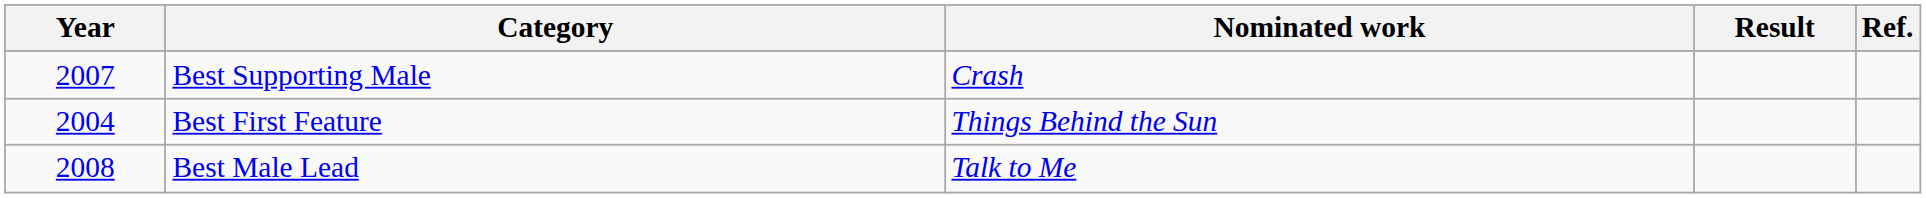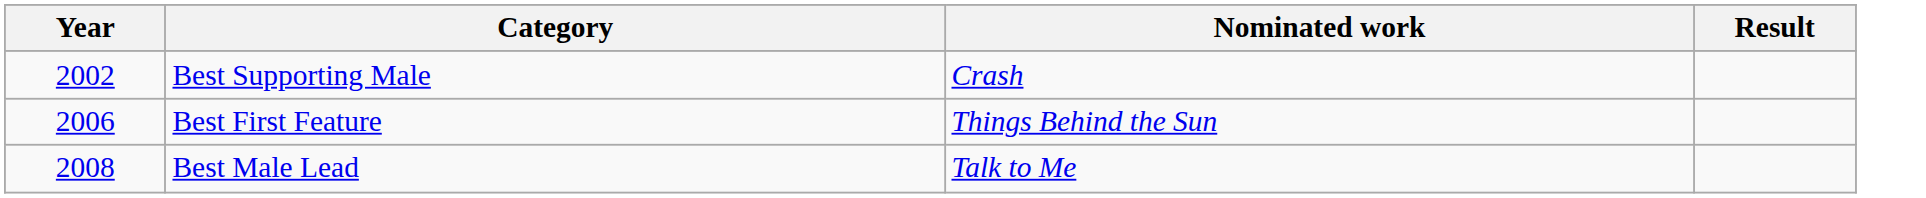 <table class=wikitable>
 <tr>
 <th scope="col" style="width:5em;">Year</th>
 <th scope="col" style="width:26em;">Category</th>
 <th scope="col" style="width:25em;">Nominated work</th>
 <th scope="col" style="width:5em;">Result</th>
-<th>Ref.</th>
 </tr>
 <tr>
-<td style="text-align:center;"><a href='#'>2007</a></td>
+<td style="text-align:center;"><a href='#'>2002</a></td>
 <td><a href='#'>Best Supporting Male</a></td>
 <td><em><a href='#'>Crash</a></em></td>
 <td></td>
-<td style="text-align:center;"></td>
 </tr>
 <tr>
-<td style="text-align:center;"><a href='#'>2004</a></td>
+<td style="text-align:center;"><a href='#'>2006</a></td>
 <td><a href='#'>Best First Feature</a></td>
 <td><em><a href='#'>Things Behind the Sun</a></em></td>
 <td></td>
-<td style="text-align:center;"></td>
 </tr>
 <tr>
 <td style="text-align:center;"><a href='#'>2008</a></td>
 <td><a href='#'>Best Male Lead</a></td>
 <td><em><a href='#'>Talk to Me</a></em></td>
 <td></td>
-<td style="text-align:center;"></td>
 </tr>
 </table>
